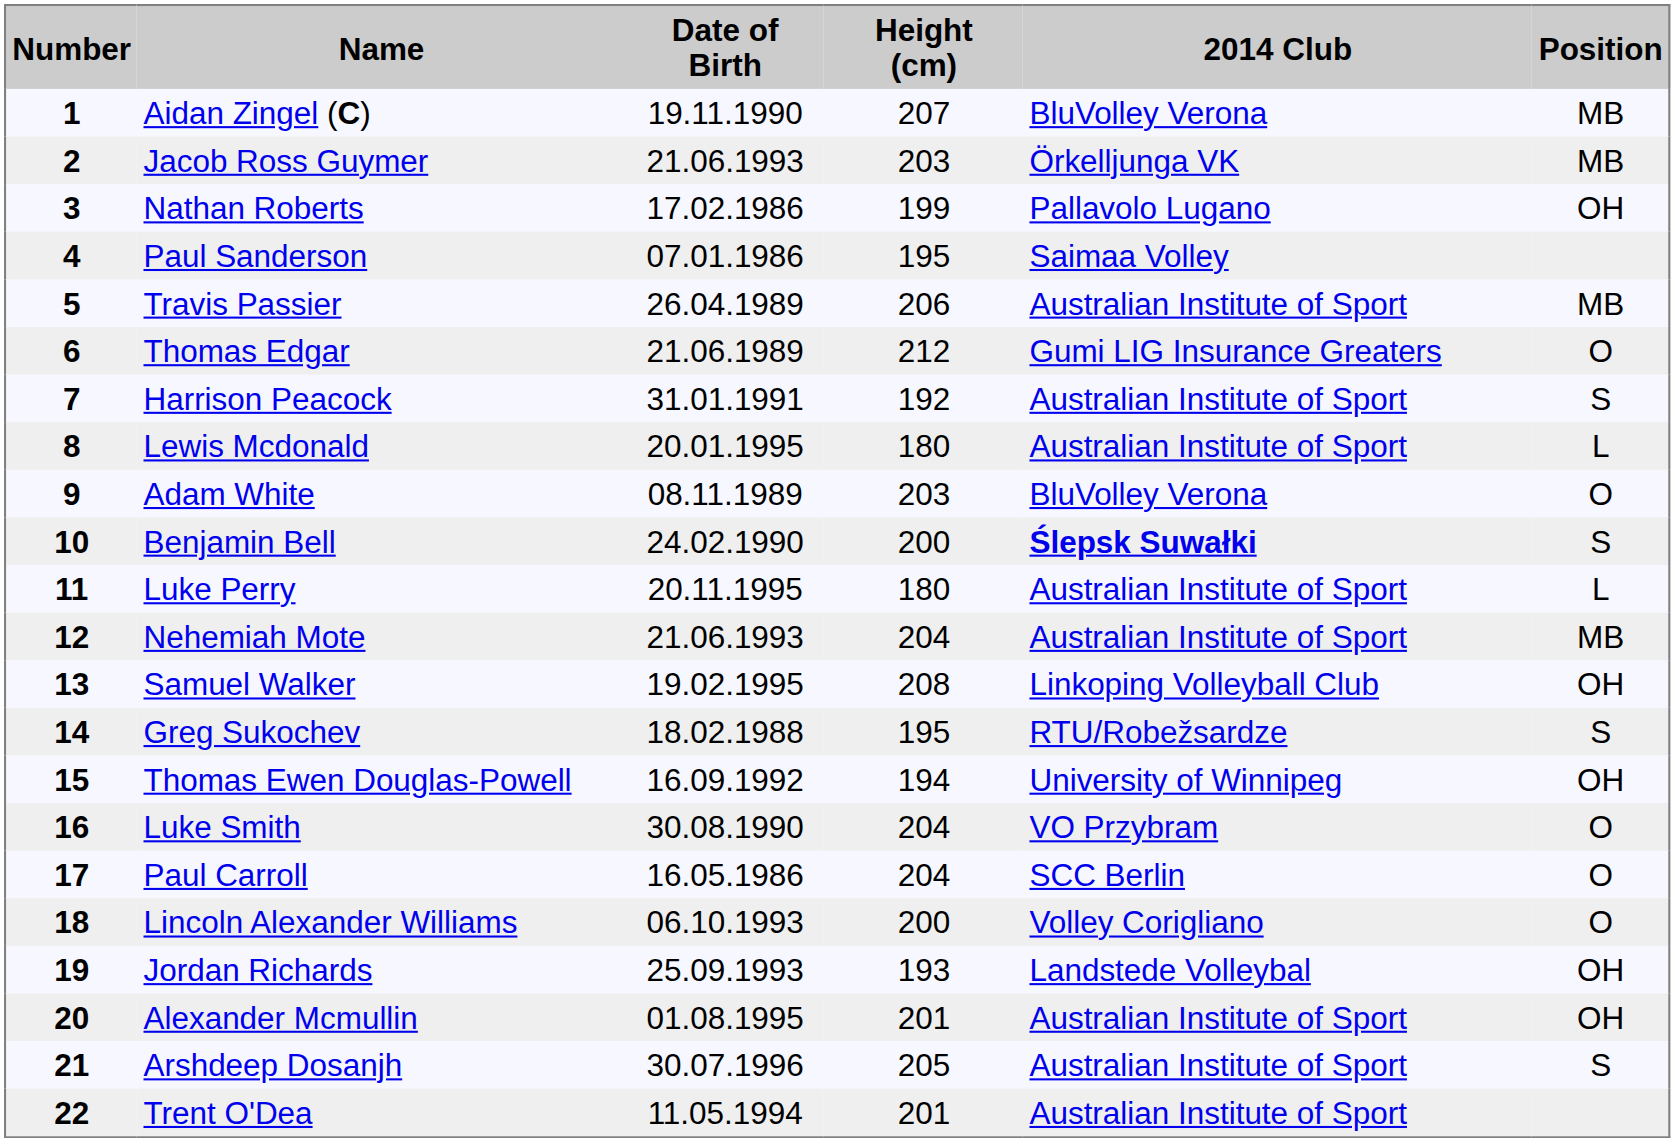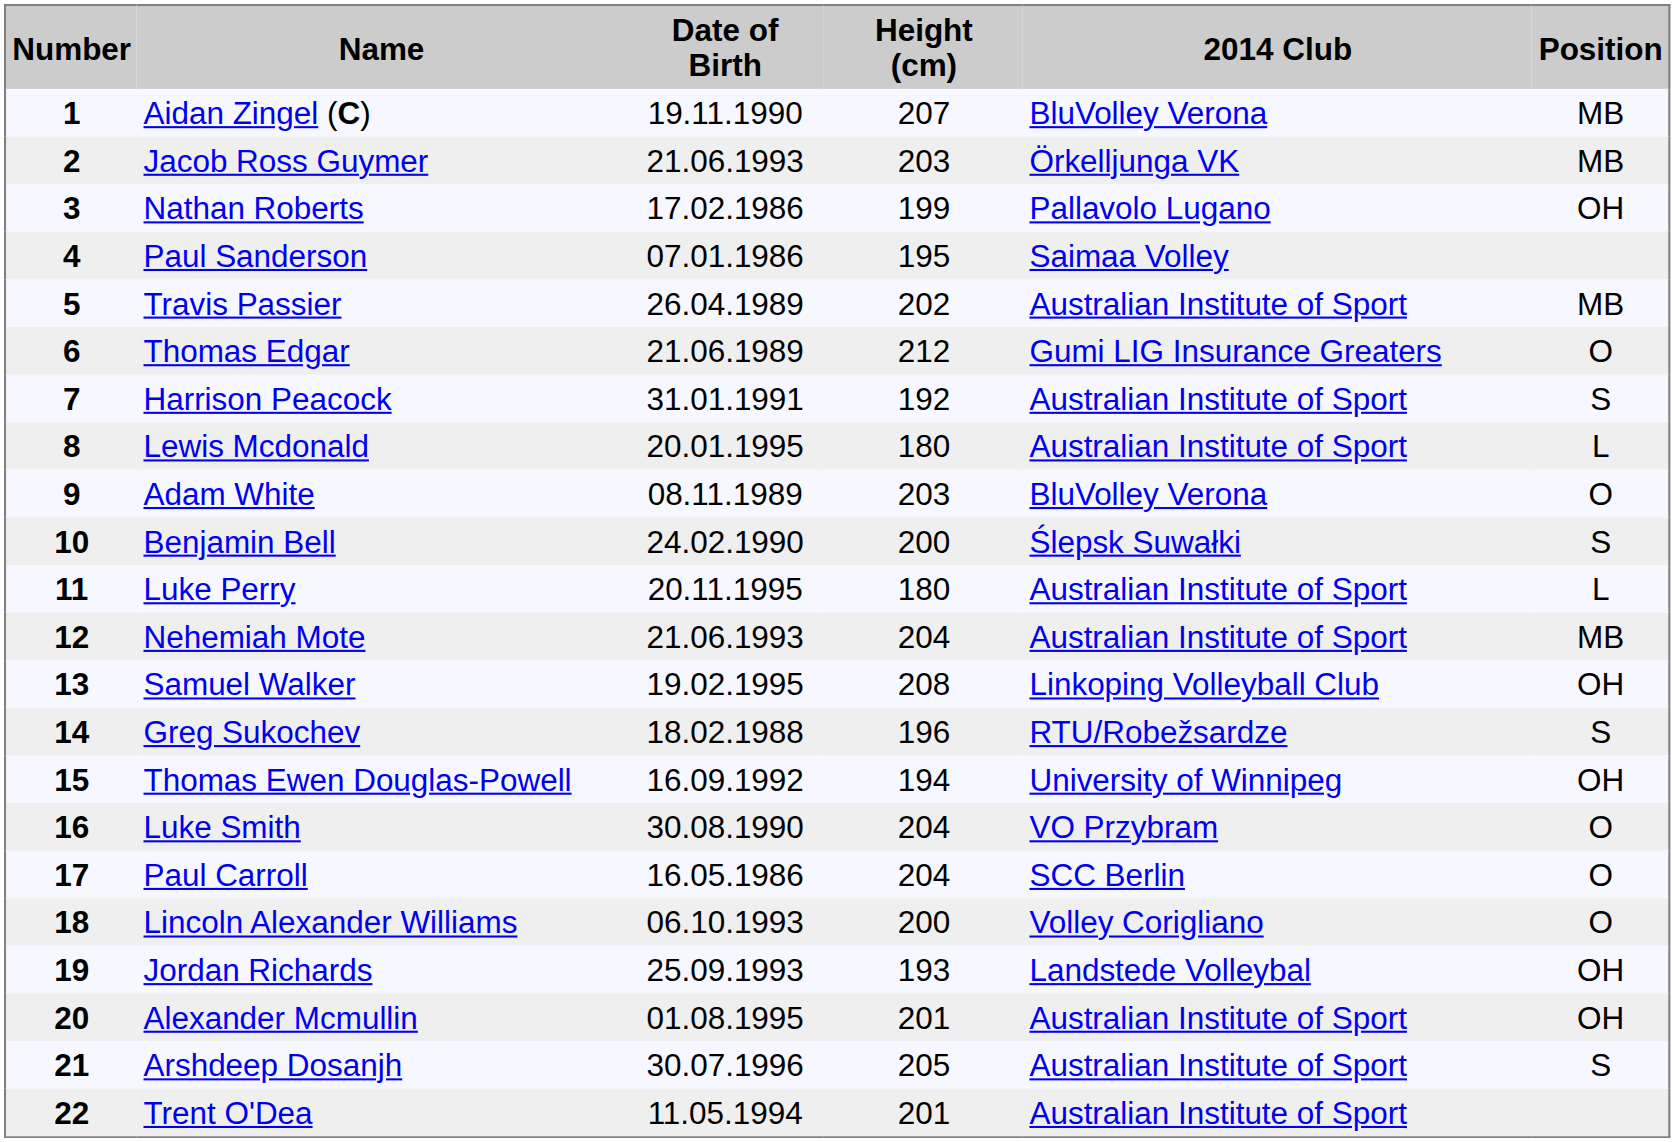 <table cellpadding="3" style="background: #f7f8ff; font-size: 95%; border: 1px solid gray; border-collapse: collapse;">
 <tr style="background:#ccc;">
 <th style="width: 10px;"><strong>Number</strong></th>
 <th style="width: 230px;"><strong>Name</strong></th>
 <th style="width: 90px;"><strong>Date of Birth</strong></th>
 <th style="width: 90px;"><strong>Height<br>(cm)</strong></th>
 <th style="width: 240px;"><strong>2014 Club</strong></th>
 <th style="width: 50px;"><strong>Position</strong></th>
 </tr>
 <tr>
 <td style="text-align:center;"><strong>1</strong></td>
 <td><a href='#'>Aidan Zingel</a> (<strong>C</strong>)</td>
 <td style="text-align:center;">19.11.1990</td>
 <td style="text-align:center;">207</td>
 <td> <a href='#'>BluVolley Verona</a></td>
 <td style="text-align:center;">MB</td>
 </tr>
 <tr style="background: #efefef;">
 <td style="text-align:center;"><strong>2</strong></td>
 <td><a href='#'>Jacob Ross Guymer</a></td>
 <td style="text-align:center;">21.06.1993</td>
 <td style="text-align:center;">203</td>
 <td> <a href='#'>Örkelljunga VK</a></td>
 <td style="text-align:center;">MB</td>
 </tr>
 <tr>
 <td style="text-align:center;"><strong>3</strong></td>
 <td><a href='#'>Nathan Roberts</a></td>
 <td style="text-align:center;">17.02.1986</td>
 <td style="text-align:center;">199</td>
 <td> <a href='#'>Pallavolo Lugano</a></td>
 <td style="text-align:center;">OH</td>
 </tr>
 <tr style="background: #efefef;">
 <td style="text-align:center;"><strong>4</strong></td>
 <td><a href='#'>Paul Sanderson</a></td>
 <td style="text-align:center;">07.01.1986</td>
 <td style="text-align:center;">195</td>
 <td> <a href='#'>Saimaa Volley</a></td>
 <td style="text-align:center;"></td>
 </tr>
 <tr>
 <td style="text-align:center;"><strong>5</strong></td>
 <td><a href='#'>Travis Passier</a></td>
 <td style="text-align:center;">26.04.1989</td>
-<td style="text-align:center;">206</td>
+<td style="text-align:center;">202</td>
 <td> <a href='#'>Australian Institute of Sport</a></td>
 <td style="text-align:center;">MB</td>
 </tr>
 <tr style="background: #efefef;">
 <td style="text-align:center;"><strong>6</strong></td>
 <td><a href='#'>Thomas Edgar</a></td>
 <td style="text-align:center;">21.06.1989</td>
 <td style="text-align:center;">212</td>
 <td> <a href='#'>Gumi LIG Insurance Greaters</a></td>
 <td style="text-align:center;">O</td>
 </tr>
 <tr>
 <td style="text-align:center;"><strong>7</strong></td>
 <td><a href='#'>Harrison Peacock</a></td>
 <td style="text-align:center;">31.01.1991</td>
 <td style="text-align:center;">192</td>
 <td> <a href='#'>Australian Institute of Sport</a></td>
 <td style="text-align:center;">S</td>
 </tr>
 <tr style="background: #efefef;">
 <td style="text-align:center;"><strong>8</strong></td>
 <td><a href='#'>Lewis Mcdonald</a></td>
 <td style="text-align:center;">20.01.1995</td>
 <td style="text-align:center;">180</td>
 <td> <a href='#'>Australian Institute of Sport</a></td>
 <td style="text-align:center;">L</td>
 </tr>
 <tr>
 <td style="text-align:center;"><strong>9</strong></td>
 <td><a href='#'>Adam White</a></td>
 <td style="text-align:center;">08.11.1989</td>
 <td style="text-align:center;">203</td>
 <td> <a href='#'>BluVolley Verona</a></td>
 <td style="text-align:center;">O</td>
 </tr>
 <tr style="background: #efefef;">
 <td style="text-align:center;"><strong>10</strong></td>
 <td><a href='#'>Benjamin Bell</a></td>
 <td style="text-align:center;">24.02.1990</td>
 <td style="text-align:center;">200</td>
-<td><strong> <a href='#'>Ślepsk Suwałki</a></strong></td>
+<td> <a href='#'>Ślepsk Suwałki</a></td>
 <td style="text-align:center;">S</td>
 </tr>
 <tr>
 <td style="text-align:center;"><strong>11</strong></td>
 <td><a href='#'>Luke Perry</a></td>
 <td style="text-align:center;">20.11.1995</td>
 <td style="text-align:center;">180</td>
 <td> <a href='#'>Australian Institute of Sport</a></td>
 <td style="text-align:center;">L</td>
 </tr>
 <tr style="background: #efefef;">
 <td style="text-align:center;"><strong>12</strong></td>
 <td><a href='#'>Nehemiah Mote</a></td>
 <td style="text-align:center;">21.06.1993</td>
 <td style="text-align:center;">204</td>
 <td> <a href='#'>Australian Institute of Sport</a></td>
 <td style="text-align:center;">MB</td>
 </tr>
 <tr>
 <td style="text-align:center;"><strong>13</strong></td>
 <td><a href='#'>Samuel Walker</a></td>
 <td style="text-align:center;">19.02.1995</td>
 <td style="text-align:center;">208</td>
 <td> <a href='#'>Linkoping Volleyball Club</a></td>
 <td style="text-align:center;">OH</td>
 </tr>
 <tr style="background: #efefef;">
 <td style="text-align:center;"><strong>14</strong></td>
 <td><a href='#'>Greg Sukochev</a></td>
 <td style="text-align:center;">18.02.1988</td>
-<td style="text-align:center;">195</td>
+<td style="text-align:center;">196</td>
 <td> <a href='#'>RTU/Robežsardze</a></td>
 <td style="text-align:center;">S</td>
 </tr>
 <tr>
 <td style="text-align:center;"><strong>15</strong></td>
 <td><a href='#'>Thomas Ewen Douglas-Powell</a></td>
 <td style="text-align:center;">16.09.1992</td>
 <td style="text-align:center;">194</td>
 <td> <a href='#'>University of Winnipeg</a></td>
 <td style="text-align:center;">OH</td>
 </tr>
 <tr style="background: #efefef;">
 <td style="text-align:center;"><strong>16</strong></td>
 <td><a href='#'>Luke Smith</a></td>
 <td style="text-align:center;">30.08.1990</td>
 <td style="text-align:center;">204</td>
 <td> <a href='#'>VO Przybram</a></td>
 <td style="text-align:center;">O</td>
 </tr>
 <tr>
 <td style="text-align:center;"><strong>17</strong></td>
 <td><a href='#'>Paul Carroll</a></td>
 <td style="text-align:center;">16.05.1986</td>
 <td style="text-align:center;">204</td>
 <td> <a href='#'>SCC Berlin</a></td>
 <td style="text-align:center;">O</td>
 </tr>
 <tr style="background: #efefef;">
 <td style="text-align:center;"><strong>18</strong></td>
 <td><a href='#'>Lincoln Alexander Williams</a></td>
 <td style="text-align:center;">06.10.1993</td>
 <td style="text-align:center;">200</td>
 <td> <a href='#'>Volley Corigliano</a></td>
 <td style="text-align:center;">O</td>
 </tr>
 <tr>
 <td style="text-align:center;"><strong>19</strong></td>
 <td><a href='#'>Jordan Richards</a></td>
 <td style="text-align:center;">25.09.1993</td>
 <td style="text-align:center;">193</td>
 <td> <a href='#'>Landstede Volleybal</a></td>
 <td style="text-align:center;">OH</td>
 </tr>
 <tr style="background: #efefef;">
 <td style="text-align:center;"><strong>20</strong></td>
 <td><a href='#'>Alexander Mcmullin</a></td>
 <td style="text-align:center;">01.08.1995</td>
 <td style="text-align:center;">201</td>
 <td> <a href='#'>Australian Institute of Sport</a></td>
 <td style="text-align:center;">OH</td>
 </tr>
 <tr>
 <td style="text-align:center;"><strong>21</strong></td>
 <td><a href='#'>Arshdeep Dosanjh</a></td>
 <td style="text-align:center;">30.07.1996</td>
 <td style="text-align:center;">205</td>
 <td> <a href='#'>Australian Institute of Sport</a></td>
 <td style="text-align:center;">S</td>
 </tr>
 <tr style="background: #efefef;">
 <td style="text-align:center;"><strong>22</strong></td>
 <td><a href='#'>Trent O'Dea</a></td>
 <td style="text-align:center;">11.05.1994</td>
 <td style="text-align:center;">201</td>
 <td> <a href='#'>Australian Institute of Sport</a></td>
 <td style="text-align:center;"></td>
 </tr>
 </table>
